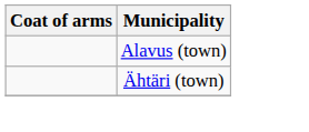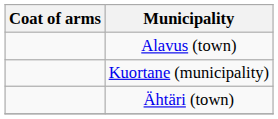 <table class="wikitable" style="font-size: 90%; text-align: center; line-height: normal; margin-left: 30px;">
 <tr>
 <th>Coat of arms</th>
 <th>Municipality</th>
 </tr>
 <tr>
 <td align=left></td>
 <td><a href='#'>Alavus</a> (town)</td>
 </tr>
 <tr>
 <td align=left></td>
+<td><a href='#'>Kuortane</a> (municipality)</td>
+</tr>
+<tr>
+<td align=left></td>
 <td><a href='#'>Ähtäri</a> (town)</td>
 </tr>
 <tr>
 </tr>
 </table>
